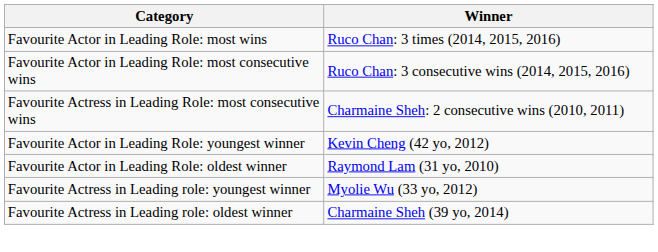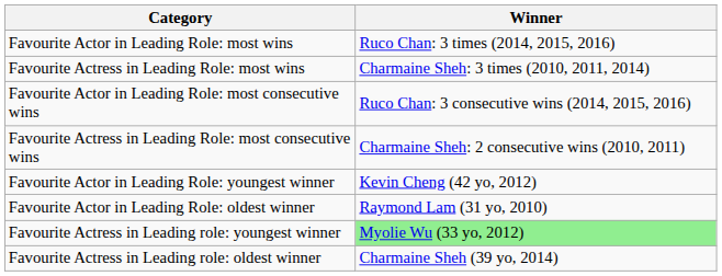 <table class="wikitable">
 <tr>
 <th width=340>Category</th>
 <th width=350>Winner</th>
 </tr>
 <tr>
 <td>Favourite Actor in Leading Role: most wins</td>
 <td><a href='#'>Ruco Chan</a>: 3 times (2014, 2015, 2016)</td>
+</tr>
+<tr>
+<td>Favourite Actress in Leading Role: most wins</td>
+<td><a href='#'>Charmaine Sheh</a>: 3 times (2010, 2011, 2014)</td>
 </tr>
 <tr>
 <td>Favourite Actor in Leading Role: most consecutive wins</td>
 <td><a href='#'>Ruco Chan</a>: 3 consecutive wins (2014, 2015, 2016)</td>
 </tr>
 <tr>
 <td>Favourite Actress in Leading Role: most consecutive wins</td>
 <td><a href='#'>Charmaine Sheh</a>: 2 consecutive wins (2010, 2011)</td>
 </tr>
 <tr>
 <td>Favourite Actor in Leading Role: youngest winner</td>
 <td><a href='#'>Kevin Cheng</a> (42 yo, 2012)</td>
 </tr>
 <tr>
 <td>Favourite Actor in Leading Role: oldest winner</td>
 <td><a href='#'>Raymond Lam</a> (31 yo, 2010)</td>
 </tr>
 <tr>
 <td>Favourite Actress in Leading role: youngest winner</td>
-<td><a href='#'>Myolie Wu</a> (33 yo, 2012)</td>
+<td style="background: lightgreen;"><a href='#'>Myolie Wu</a> (33 yo, 2012)</td>
 </tr>
 <tr>
 <td>Favourite Actress in Leading role: oldest winner</td>
 <td><a href='#'>Charmaine Sheh</a> (39 yo, 2014)</td>
 </tr>
 </table>
